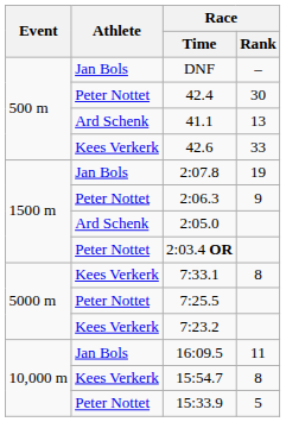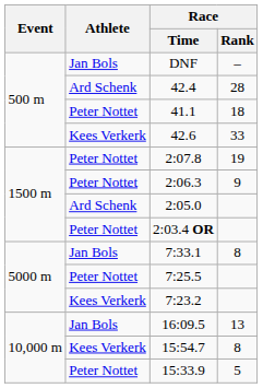 <table class="wikitable" border="1" style="font-size:90%">
 <tr>
 <th rowspan=2>Event</th>
 <th rowspan=2>Athlete</th>
 <th colspan=2>Race</th>
 </tr>
 <tr>
 <th>Time</th>
 <th>Rank</th>
 </tr>
 <tr>
 <td rowspan=4>500 m</td>
 <td><a href='#'>Jan Bols</a></td>
 <td align=center>DNF</td>
 <td align=center>–</td>
 </tr>
 <tr>
-<td><a href='#'>Peter Nottet</a></td>
+<td><a href='#'>Ard Schenk</a></td>
 <td align=center>42.4</td>
-<td align=center>30</td>
+<td align=center>28</td>
 </tr>
 <tr>
-<td><a href='#'>Ard Schenk</a></td>
+<td><a href='#'>Peter Nottet</a></td>
 <td align=center>41.1</td>
-<td align=center>13</td>
+<td align=center>18</td>
 </tr>
 <tr>
 <td><a href='#'>Kees Verkerk</a></td>
 <td align=center>42.6</td>
 <td align=center>33</td>
 </tr>
 <tr>
 <td rowspan=4>1500 m</td>
-<td><a href='#'>Jan Bols</a></td>
+<td><a href='#'>Peter Nottet</a></td>
 <td align=center>2:07.8</td>
 <td align=center>19</td>
 </tr>
 <tr>
 <td><a href='#'>Peter Nottet</a></td>
 <td align=center>2:06.3</td>
 <td align=center>9</td>
 </tr>
 <tr>
 <td><a href='#'>Ard Schenk</a></td>
 <td align=center>2:05.0</td>
 <td align=center></td>
 </tr>
 <tr>
 <td><a href='#'>Peter Nottet</a></td>
 <td align=center>2:03.4 <strong>OR</strong></td>
 <td align=center></td>
 </tr>
 <tr>
 <td rowspan=3>5000 m</td>
-<td><a href='#'>Kees Verkerk</a></td>
+<td><a href='#'>Jan Bols</a></td>
 <td align=center>7:33.1</td>
 <td align=center>8</td>
 </tr>
 <tr>
 <td><a href='#'>Peter Nottet</a></td>
 <td align=center>7:25.5</td>
 <td align=center></td>
 </tr>
 <tr>
 <td><a href='#'>Kees Verkerk</a></td>
 <td align=center>7:23.2</td>
 <td align=center></td>
 </tr>
 <tr>
 <td rowspan=3>10,000 m</td>
 <td><a href='#'>Jan Bols</a></td>
 <td align=center>16:09.5</td>
-<td align=center>11</td>
+<td align=center>13</td>
 </tr>
 <tr>
 <td><a href='#'>Kees Verkerk</a></td>
 <td align=center>15:54.7</td>
 <td align=center>8</td>
 </tr>
 <tr>
 <td><a href='#'>Peter Nottet</a></td>
 <td align=center>15:33.9</td>
 <td align=center>5</td>
 </tr>
 </table>
